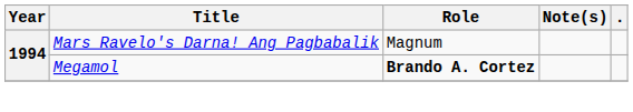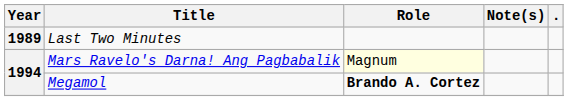 <table class="wikitable plainrowheaders sortable">
 <tr>
 <th scope="col">Year</th>
 <th scope="col">Title</th>
 <th scope="col" class="unsortable">Role</th>
 <th scope="col" class="unsortable">Note(s)</th>
 <th scope="col" class="unsortable">.</th>
 </tr>
 <tr>
+<th scope="row">1989</th>
+<td><em>Last Two Minutes</em></td>
+<td></td>
+<td></td>
+<td style="text-align:center;"></td>
+</tr>
+<tr>
 <th rowspan="2" scope="row">1994</th>
 <td><em><a href='#'>Mars Ravelo's Darna! Ang Pagbabalik</a></em></td>
-<td>Magnum</td>
+<td style="background: lightyellow;">Magnum</td>
 <td></td>
 <td style="text-align:center;"></td>
 </tr>
 <tr>
 <td><em><a href='#'>Megamol</a></em></td>
 <td><strong>Brando A. Cortez</strong></td>
 <td></td>
 <td style="text-align:center;"></td>
 </tr>
 <tr>
 </tr>
 </table>
